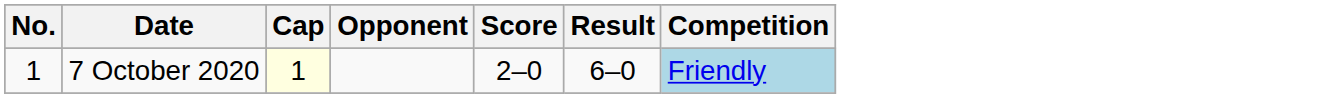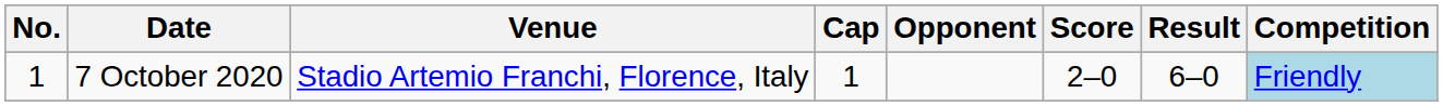 <table class="wikitable sortable">
 <tr>
 <th scope="col">No.</th>
 <th scope="col">Date</th>
+<th scope="col">Venue</th>
 <th scope="col">Cap</th>
 <th scope="col">Opponent</th>
 <th scope="col">Score</th>
 <th scope="col">Result</th>
 <th scope="col">Competition</th>
 </tr>
 <tr>
 <td align="center">1</td>
 <td>7 October 2020</td>
-<td align="center" style="background: lightyellow;">1</td>
+<td><a href='#'>Stadio Artemio Franchi</a>, <a href='#'>Florence</a>, Italy</td>
+<td align="center">1</td>
 <td></td>
 <td align="center">2–0</td>
 <td align=center>6–0</td>
 <td style="background: lightblue;"><a href='#'>Friendly</a></td>
 </tr>
 </table>
